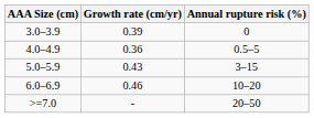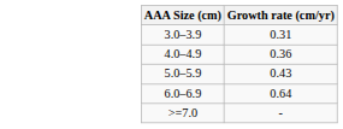 <table class="wikitable"  style="float:right; text-align:center; margin-left:15px;">
 <tr>
 <th>AAA Size (cm)</th>
 <th>Growth rate (cm/yr)</th>
-<th>Annual rupture risk (%)</th>
 </tr>
 <tr>
 <td>3.0–3.9</td>
-<td>0.39</td>
-<td>0</td>
+<td>0.31</td>
 </tr>
 <tr>
 <td>4.0–4.9</td>
 <td>0.36</td>
-<td>0.5–5</td>
 </tr>
 <tr>
 <td>5.0–5.9</td>
 <td>0.43</td>
-<td>3–15</td>
 </tr>
 <tr>
 <td>6.0–6.9</td>
-<td>0.46</td>
-<td>10–20</td>
+<td>0.64</td>
 </tr>
 <tr>
 <td>>=7.0</td>
 <td>-</td>
-<td>20–50</td>
 </tr>
 </table>
